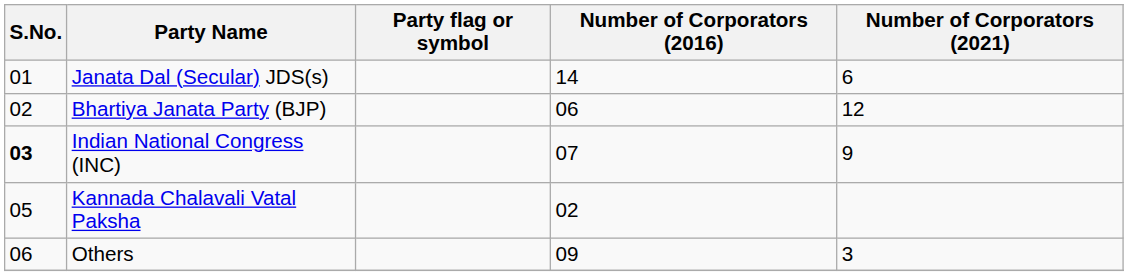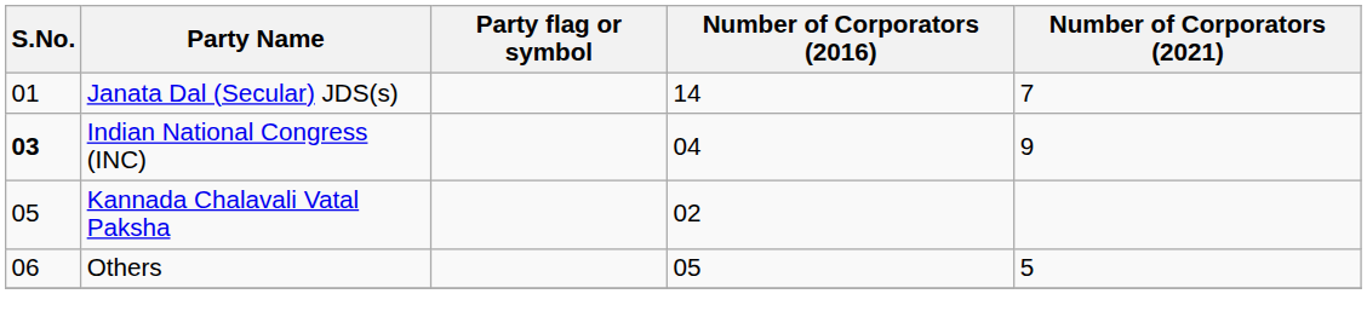 <table class="sortable wikitable">
 <tr>
 <th>S.No.</th>
 <th>Party Name</th>
 <th>Party flag or symbol</th>
 <th>Number of Corporators (2016)</th>
 <th>Number of Corporators (2021)</th>
 </tr>
 <tr>
 <td>01</td>
 <td><a href='#'>Janata Dal (Secular)</a> JDS(s)</td>
 <td></td>
 <td>14</td>
-<td>6</td>
-</tr>
-<tr>
-<td>02</td>
-<td><a href='#'>Bhartiya Janata Party</a> (BJP)</td>
-<td></td>
-<td>06</td>
-<td>12</td>
+<td>7</td>
 </tr>
 <tr>
 <td><strong>03</strong></td>
 <td><a href='#'>Indian National Congress</a> (INC)</td>
 <td></td>
-<td>07</td>
+<td>04</td>
 <td>9</td>
 </tr>
 <tr>
 <td>05</td>
 <td><a href='#'>Kannada Chalavali Vatal Paksha</a></td>
 <td></td>
 <td>02</td>
 <td></td>
 </tr>
 <tr>
 <td>06</td>
 <td>Others</td>
 <td></td>
-<td>09</td>
-<td>3</td>
+<td>05</td>
+<td>5</td>
 </tr>
 <tr>
 </tr>
 </table>
